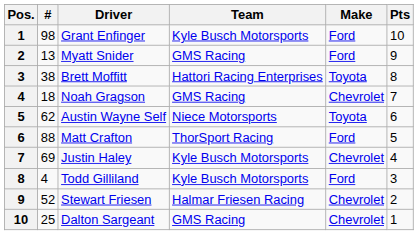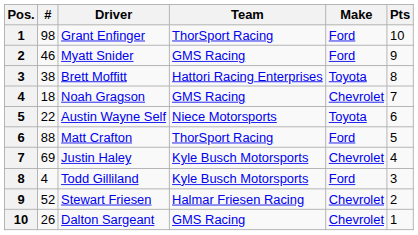 <table class="wikitable" style="font-size:95%">
 <tr>
 <th>Pos.</th>
 <th>#</th>
 <th>Driver</th>
 <th>Team</th>
 <th>Make</th>
 <th>Pts</th>
 </tr>
 <tr>
 <th>1</th>
 <td>98</td>
 <td><a href='#'>Grant Enfinger</a></td>
-<td><a href='#'>Kyle Busch Motorsports</a></td>
+<td><a href='#'>ThorSport Racing</a></td>
 <td><a href='#'>Ford</a></td>
 <td>10</td>
 </tr>
 <tr>
 <th>2</th>
-<td>13</td>
+<td>46</td>
 <td><a href='#'>Myatt Snider</a></td>
 <td><a href='#'>GMS Racing</a></td>
 <td><a href='#'>Ford</a></td>
 <td>9</td>
 </tr>
 <tr>
 <th>3</th>
 <td>38</td>
 <td><a href='#'>Brett Moffitt</a></td>
 <td><a href='#'>Hattori Racing Enterprises</a></td>
 <td><a href='#'>Toyota</a></td>
 <td>8</td>
 </tr>
 <tr>
 <th>4</th>
 <td>18</td>
 <td><a href='#'>Noah Gragson</a></td>
 <td><a href='#'>GMS Racing</a></td>
 <td><a href='#'>Chevrolet</a></td>
 <td>7</td>
 </tr>
 <tr>
 <th>5</th>
-<td>62</td>
+<td>22</td>
 <td><a href='#'>Austin Wayne Self</a></td>
 <td><a href='#'>Niece Motorsports</a></td>
 <td><a href='#'>Toyota</a></td>
 <td>6</td>
 </tr>
 <tr>
 <th>6</th>
 <td>88</td>
 <td><a href='#'>Matt Crafton</a></td>
 <td><a href='#'>ThorSport Racing</a></td>
 <td><a href='#'>Ford</a></td>
 <td>5</td>
 </tr>
 <tr>
 <th>7</th>
 <td>69</td>
 <td><a href='#'>Justin Haley</a></td>
 <td><a href='#'>Kyle Busch Motorsports</a></td>
 <td><a href='#'>Chevrolet</a></td>
 <td>4</td>
 </tr>
 <tr>
 <th>8</th>
 <td>4</td>
 <td><a href='#'>Todd Gilliland</a></td>
 <td><a href='#'>Kyle Busch Motorsports</a></td>
 <td><a href='#'>Ford</a></td>
 <td>3</td>
 </tr>
 <tr>
 <th>9</th>
 <td>52</td>
 <td><a href='#'>Stewart Friesen</a></td>
 <td><a href='#'>Halmar Friesen Racing</a></td>
 <td><a href='#'>Chevrolet</a></td>
 <td>2</td>
 </tr>
 <tr>
 <th>10</th>
-<td>25</td>
+<td>26</td>
 <td><a href='#'>Dalton Sargeant</a></td>
 <td><a href='#'>GMS Racing</a></td>
 <td><a href='#'>Chevrolet</a></td>
 <td>1</td>
 </tr>
 </table>
